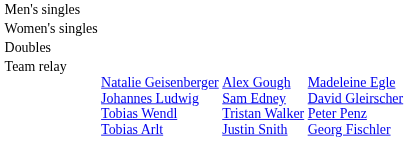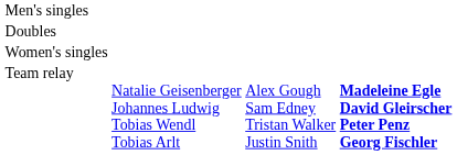 <table>
 <tr>
 <td>Men's singles<br></td>
+<td></td>
+<td></td>
+<td></td>
+</tr>
+<tr valign="top">
+<td>Doubles<br></td>
 <td></td>
 <td></td>
 <td></td>
 </tr>
 <tr>
 <td>Women's singles<br></td>
 <td></td>
 <td></td>
 <td></td>
 </tr>
 <tr valign="top">
-<td>Doubles<br></td>
-<td></td>
-<td></td>
-<td></td>
-</tr>
-<tr valign="top">
 <td>Team relay<br></td>
 <td><br><a href='#'>Natalie Geisenberger</a><br><a href='#'>Johannes Ludwig</a><br><a href='#'>Tobias Wendl</a><br><a href='#'>Tobias Arlt</a></td>
 <td><br><a href='#'>Alex Gough</a><br><a href='#'>Sam Edney</a><br><a href='#'>Tristan Walker</a><br><a href='#'>Justin Snith</a></td>
-<td><br><a href='#'>Madeleine Egle</a><br><a href='#'>David Gleirscher</a><br><a href='#'>Peter Penz</a><br><a href='#'>Georg Fischler</a></td>
+<td><strong><br><a href='#'>Madeleine Egle</a><br><a href='#'>David Gleirscher</a><br><a href='#'>Peter Penz</a><br><a href='#'>Georg Fischler</a></strong></td>
 </tr>
 </table>
